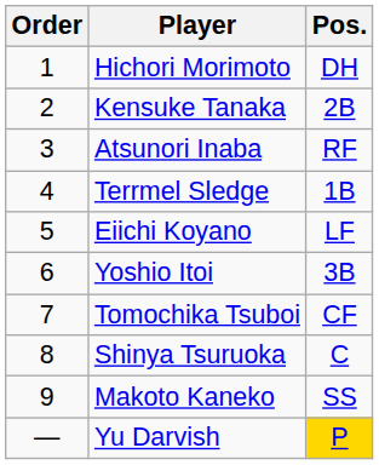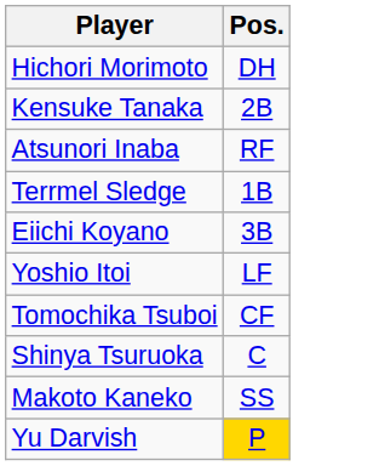 <table class="wikitable" style="text-align:center;">
 <tr>
-<th>Order</th>
 <th>Player</th>
 <th>Pos.</th>
 </tr>
 <tr>
-<td>1</td>
 <td style="text-align:left;"><a href='#'>Hichori Morimoto</a></td>
 <td><a href='#'>DH</a></td>
 </tr>
 <tr>
-<td>2</td>
 <td style="text-align:left;"><a href='#'>Kensuke Tanaka</a></td>
 <td><a href='#'>2B</a></td>
 </tr>
 <tr>
-<td>3</td>
 <td style="text-align:left;"><a href='#'>Atsunori Inaba</a></td>
 <td><a href='#'>RF</a></td>
 </tr>
 <tr>
-<td>4</td>
 <td style="text-align:left;"><a href='#'>Terrmel Sledge</a></td>
 <td><a href='#'>1B</a></td>
 </tr>
 <tr>
-<td>5</td>
 <td style="text-align:left;"><a href='#'>Eiichi Koyano</a></td>
+<td><a href='#'>3B</a></td>
+</tr>
+<tr>
+<td style="text-align:left;"><a href='#'>Yoshio Itoi</a></td>
 <td><a href='#'>LF</a></td>
 </tr>
 <tr>
-<td>6</td>
-<td style="text-align:left;"><a href='#'>Yoshio Itoi</a></td>
-<td><a href='#'>3B</a></td>
-</tr>
-<tr>
-<td>7</td>
 <td style="text-align:left;"><a href='#'>Tomochika Tsuboi</a></td>
 <td><a href='#'>CF</a></td>
 </tr>
 <tr>
-<td>8</td>
 <td style="text-align:left;"><a href='#'>Shinya Tsuruoka</a></td>
 <td><a href='#'>C</a></td>
 </tr>
 <tr>
-<td>9</td>
 <td style="text-align:left;"><a href='#'>Makoto Kaneko</a></td>
 <td><a href='#'>SS</a></td>
 </tr>
 <tr>
-<td>—</td>
 <td style="text-align:left;"><a href='#'>Yu Darvish</a></td>
 <td style="background: gold;"><a href='#'>P</a></td>
 </tr>
 </table>
